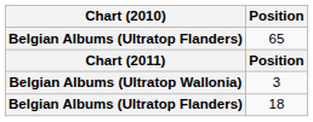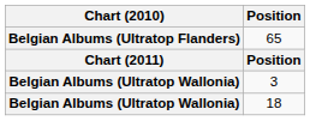 <table class="wikitable plainrowheaders" style="text-align:center">
 <tr>
 <th>Chart (2010)</th>
 <th>Position</th>
 </tr>
 <tr>
 <th scope="row">Belgian Albums (Ultratop Flanders)</th>
 <td>65</td>
 </tr>
 <tr>
 <th>Chart (2011)</th>
 <th>Position</th>
 </tr>
 <tr>
 <th scope="row">Belgian Albums (Ultratop Wallonia)</th>
 <td>3</td>
 </tr>
 <tr>
-<th scope="row">Belgian Albums (Ultratop Flanders)</th>
+<th scope="row">Belgian Albums (Ultratop Wallonia)</th>
 <td>18</td>
 </tr>
 </table>
